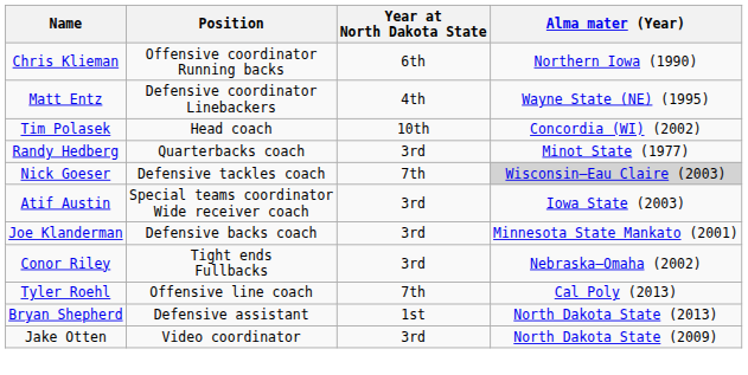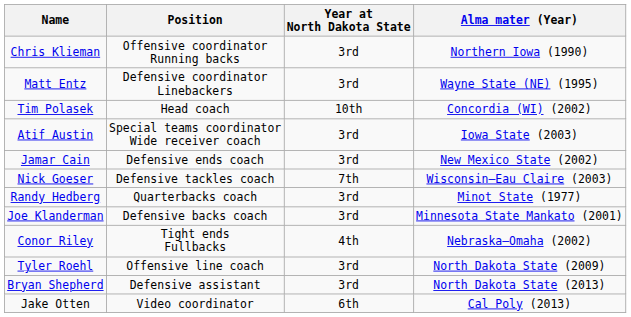 <table class="wikitable">
 <tr>
 <th>Name</th>
 <th>Position</th>
 <th>Year at<br>North Dakota State</th>
 <th><a href='#'>Alma mater</a> (Year)</th>
 </tr>
 <tr align="center">
 <td><a href='#'>Chris Klieman</a></td>
 <td>Offensive coordinator<br>Running backs</td>
-<td>6th</td>
+<td>3rd</td>
 <td><a href='#'>Northern Iowa</a> (1990)</td>
 </tr>
 <tr align="center">
 <td><a href='#'>Matt Entz</a></td>
 <td>Defensive coordinator<br>Linebackers</td>
-<td>4th</td>
+<td>3rd</td>
 <td><a href='#'>Wayne State (NE)</a> (1995)</td>
 </tr>
 <tr align="center">
 <td><a href='#'>Tim Polasek</a></td>
 <td>Head coach</td>
 <td>10th</td>
 <td><a href='#'>Concordia (WI)</a> (2002)</td>
 </tr>
 <tr align="center">
-<td><a href='#'>Randy Hedberg</a></td>
-<td>Quarterbacks coach</td>
+<td><a href='#'>Atif Austin</a></td>
+<td>Special teams coordinator<br>Wide receiver coach</td>
 <td>3rd</td>
-<td><a href='#'>Minot State</a> (1977)</td>
+<td><a href='#'>Iowa State</a> (2003)</td>
+</tr>
+<tr align="center">
+<td><a href='#'>Jamar Cain</a></td>
+<td>Defensive ends coach</td>
+<td>3rd</td>
+<td><a href='#'>New Mexico State</a> (2002)</td>
 </tr>
 <tr align="center">
 <td><a href='#'>Nick Goeser</a></td>
 <td>Defensive tackles coach</td>
 <td>7th</td>
-<td style="background: lightgrey;"><a href='#'>Wisconsin–Eau Claire</a> (2003)</td>
+<td><a href='#'>Wisconsin–Eau Claire</a> (2003)</td>
 </tr>
 <tr align="center">
-<td><a href='#'>Atif Austin</a></td>
-<td>Special teams coordinator<br>Wide receiver coach</td>
+<td><a href='#'>Randy Hedberg</a></td>
+<td>Quarterbacks coach</td>
 <td>3rd</td>
-<td><a href='#'>Iowa State</a> (2003)</td>
+<td><a href='#'>Minot State</a> (1977)</td>
 </tr>
 <tr align="center">
 <td><a href='#'>Joe Klanderman</a></td>
 <td>Defensive backs coach</td>
 <td>3rd</td>
 <td><a href='#'>Minnesota State Mankato</a> (2001)</td>
 </tr>
 <tr align="center">
 <td><a href='#'>Conor Riley</a></td>
 <td>Tight ends<br>Fullbacks</td>
-<td>3rd</td>
+<td>4th</td>
 <td><a href='#'>Nebraska–Omaha</a> (2002)</td>
 </tr>
 <tr align="center">
 <td><a href='#'>Tyler Roehl</a></td>
 <td>Offensive line coach</td>
-<td>7th</td>
-<td><a href='#'>Cal Poly</a> (2013)</td>
+<td>3rd</td>
+<td><a href='#'>North Dakota State</a> (2009)</td>
 </tr>
 <tr align="center">
 <td><a href='#'>Bryan Shepherd</a></td>
 <td>Defensive assistant</td>
-<td>1st</td>
+<td>3rd</td>
 <td><a href='#'>North Dakota State</a> (2013)</td>
 </tr>
 <tr align="center">
 <td>Jake Otten</td>
 <td>Video coordinator</td>
-<td>3rd</td>
-<td><a href='#'>North Dakota State</a> (2009)</td>
+<td>6th</td>
+<td><a href='#'>Cal Poly</a> (2013)</td>
 </tr>
 </table>
